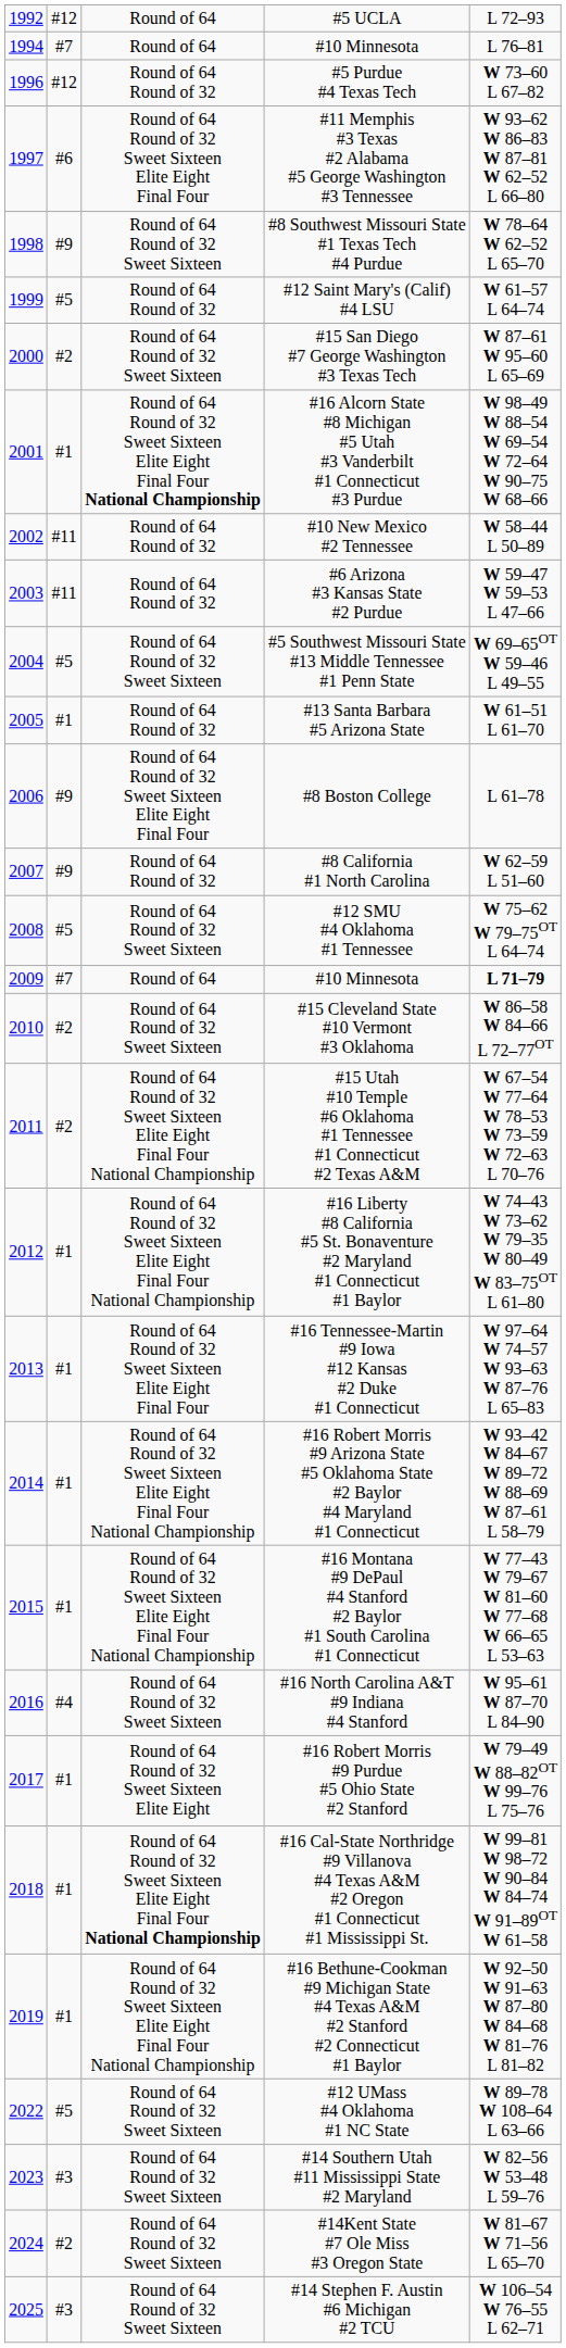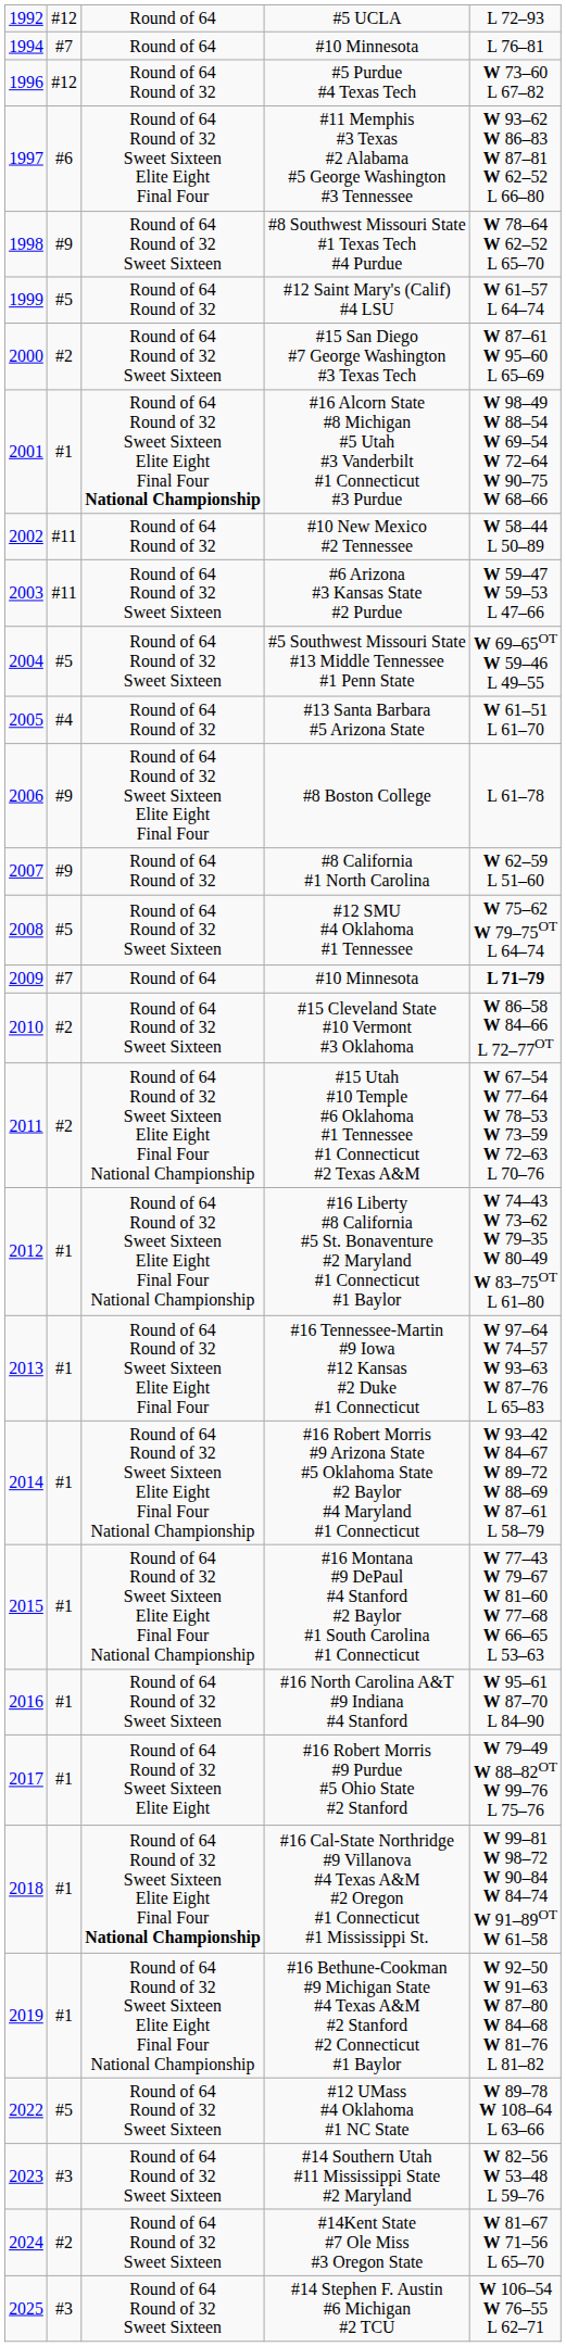 <table class="wikitable">
 <tr align="center">
 <td><a href='#'>1992</a></td>
 <td>#12</td>
 <td>Round of 64</td>
 <td>#5 UCLA</td>
 <td>L 72–93</td>
 </tr>
 <tr align="center">
 <td><a href='#'>1994</a></td>
 <td>#7</td>
 <td>Round of 64</td>
 <td>#10 Minnesota</td>
 <td>L 76–81</td>
 </tr>
 <tr align="center">
 <td><a href='#'>1996</a></td>
 <td>#12</td>
 <td>Round of 64<br>Round of 32</td>
 <td>#5 Purdue<br>#4 Texas Tech</td>
 <td><strong>W</strong> 73–60<br>L 67–82</td>
 </tr>
 <tr align="center">
 <td><a href='#'>1997</a></td>
 <td>#6</td>
 <td>Round of 64<br>Round of 32<br>Sweet Sixteen<br>Elite Eight<br>Final Four</td>
 <td>#11 Memphis<br>#3 Texas<br>#2 Alabama<br>#5 George Washington<br> #3 Tennessee</td>
 <td><strong>W</strong> 93–62<br><strong>W</strong> 86–83<br><strong>W</strong> 87–81<br><strong>W</strong> 62–52<br>L 66–80<br></td>
 </tr>
 <tr align="center">
 <td><a href='#'>1998</a></td>
 <td>#9</td>
 <td>Round of 64<br>Round of 32<br>Sweet Sixteen</td>
 <td>#8 Southwest Missouri State<br>#1 Texas Tech<br>#4 Purdue</td>
 <td><strong>W</strong> 78–64<br><strong>W</strong> 62–52<br>L 65–70<br></td>
 </tr>
 <tr align="center">
 <td><a href='#'>1999</a></td>
 <td>#5</td>
 <td>Round of 64<br>Round of 32</td>
 <td>#12 Saint Mary's (Calif)<br>#4 LSU</td>
 <td><strong>W</strong> 61–57<br>L 64–74</td>
 </tr>
 <tr align="center">
 <td><a href='#'>2000</a></td>
 <td>#2</td>
 <td>Round of 64<br>Round of 32<br>Sweet Sixteen</td>
 <td>#15 San Diego<br>#7 George Washington<br>#3 Texas Tech</td>
 <td><strong>W</strong> 87–61<br><strong>W</strong> 95–60<br>L 65–69<br></td>
 </tr>
 <tr align="center">
 <td><a href='#'>2001</a></td>
 <td>#1</td>
 <td>Round of 64<br>Round of 32<br>Sweet Sixteen<br>Elite Eight<br>Final Four<br><strong>National Championship</strong></td>
 <td>#16 Alcorn State<br>#8 Michigan<br>#5 Utah<br>#3 Vanderbilt<br> #1 Connecticut<br> #3 Purdue</td>
 <td><strong>W</strong> 98–49<br><strong>W</strong> 88–54<br><strong>W</strong> 69–54<br><strong>W</strong> 72–64<br><strong>W</strong> 90–75<br><strong>W</strong> 68–66</td>
 </tr>
 <tr align="center">
 <td><a href='#'>2002</a></td>
 <td>#11</td>
 <td>Round of 64<br>Round of 32</td>
 <td>#10 New Mexico<br>#2 Tennessee</td>
 <td><strong>W</strong> 58–44<br>L 50–89<br></td>
 </tr>
 <tr align="center">
 <td><a href='#'>2003</a></td>
 <td>#11</td>
-<td>Round of 64<br>Round of 32</td>
+<td>Round of 64<br>Round of 32<br>Sweet Sixteen</td>
 <td>#6 Arizona <br>#3 Kansas State<br>#2 Purdue</td>
 <td><strong>W</strong> 59–47<br><strong>W</strong> 59–53<br>L 47–66<br></td>
 </tr>
 <tr align="center">
 <td><a href='#'>2004</a></td>
 <td>#5</td>
 <td>Round of 64<br>Round of 32<br>Sweet Sixteen</td>
 <td>#5 Southwest Missouri State <br>#13 Middle Tennessee<br>#1 Penn State</td>
 <td><strong>W</strong> 69–65<sup>OT</sup><br><strong>W</strong> 59–46<br>L 49–55<br></td>
 </tr>
 <tr align="center">
 <td><a href='#'>2005</a></td>
-<td>#1</td>
+<td>#4</td>
 <td>Round of 64<br>Round of 32</td>
 <td>#13 Santa Barbara <br>#5 Arizona State</td>
 <td><strong>W</strong> 61–51<br>L 61–70<br></td>
 </tr>
 <tr align="center">
 <td><a href='#'>2006</a></td>
 <td>#9</td>
 <td>Round of 64<br>Round of 32<br>Sweet Sixteen<br>Elite Eight<br>Final Four<br></td>
 <td>#8 Boston College<br></td>
 <td>L 61–78<br></td>
 </tr>
 <tr align="center">
 <td><a href='#'>2007</a></td>
 <td>#9</td>
 <td>Round of 64<br>Round of 32</td>
 <td>#8 California <br>#1 North Carolina</td>
 <td><strong>W</strong> 62–59<br>L 51–60<br></td>
 </tr>
 <tr align="center">
 <td><a href='#'>2008</a></td>
 <td>#5</td>
 <td>Round of 64<br>Round of 32<br>Sweet Sixteen</td>
 <td>#12 SMU<br>#4 Oklahoma<br>#1 Tennessee</td>
 <td><strong>W</strong> 75–62<br><strong>W</strong> 79–75<sup>OT</sup><br>L 64–74<br></td>
 </tr>
 <tr align="center">
 <td><a href='#'>2009</a></td>
 <td>#7</td>
 <td>Round of 64</td>
 <td>#10 Minnesota<br></td>
 <td><strong>L 71–79<br></strong></td>
 </tr>
 <tr align="center">
 <td><a href='#'>2010</a></td>
 <td>#2</td>
 <td>Round of 64<br>Round of 32<br>Sweet Sixteen</td>
 <td>#15 Cleveland State<br>#10 Vermont<br>#3 Oklahoma</td>
 <td><strong>W</strong> 86–58<br><strong>W</strong> 84–66<br>L 72–77<sup>OT</sup><br></td>
 </tr>
 <tr align="center">
 <td><a href='#'>2011</a></td>
 <td>#2</td>
 <td>Round of 64<br>Round of 32<br>Sweet Sixteen<br>Elite Eight<br>Final Four<br>National Championship</td>
 <td>#15 Utah <br>#10 Temple <br>#6 Oklahoma <br>#1 Tennessee <br> #1 Connecticut<br> #2 Texas A&M</td>
 <td><strong>W</strong> 67–54 <br><strong>W</strong> 77–64<br><strong>W</strong> 78–53<br><strong>W</strong> 73–59<br><strong>W</strong> 72–63<br>L 70–76</td>
 </tr>
 <tr align="center">
 <td><a href='#'>2012</a></td>
 <td>#1</td>
 <td>Round of 64<br>Round of 32<br>Sweet Sixteen<br>Elite Eight<br>Final Four<br>National Championship</td>
 <td>#16 Liberty <br>#8 California <br>#5 St. Bonaventure <br>#2 Maryland <br> #1 Connecticut<br> #1 Baylor</td>
 <td><strong>W</strong> 74–43 <br><strong>W</strong> 73–62<br><strong>W</strong> 79–35<br><strong>W</strong> 80–49<br><strong>W</strong> 83–75<sup>OT</sup> <br>L 61–80</td>
 </tr>
 <tr align="center">
 <td><a href='#'>2013</a></td>
 <td>#1</td>
 <td>Round of 64<br>Round of 32<br>Sweet Sixteen<br>Elite Eight<br>Final Four<br></td>
 <td>#16 Tennessee-Martin <br>#9 Iowa <br>#12 Kansas <br>#2 Duke <br> #1 Connecticut</td>
 <td><strong>W</strong> 97–64 <br><strong>W</strong> 74–57 <br><strong>W</strong> 93–63 <br><strong>W</strong> 87–76 <br> L 65–83</td>
 </tr>
 <tr align="center">
 <td><a href='#'>2014</a></td>
 <td>#1</td>
 <td>Round of 64<br>Round of 32<br>Sweet Sixteen<br>Elite Eight<br>Final Four<br>National Championship</td>
 <td>#16 Robert Morris <br>#9 Arizona State <br>#5 Oklahoma State <br>#2 Baylor <br> #4 Maryland <br> #1 Connecticut</td>
 <td><strong>W</strong> 93–42 <br><strong>W</strong> 84–67<br><strong>W</strong> 89–72 <br><strong>W</strong> 88–69<br><strong>W</strong> 87–61 <br> L 58–79</td>
 </tr>
 <tr align="center">
 <td><a href='#'>2015</a></td>
 <td>#1</td>
 <td>Round of 64<br>Round of 32<br>Sweet Sixteen<br>Elite Eight<br>Final Four<br>National Championship</td>
 <td>#16 Montana <br>#9 DePaul <br>#4 Stanford <br>#2 Baylor <br> #1 South Carolina <br> #1 Connecticut</td>
 <td><strong>W</strong> 77–43 <br><strong>W</strong> 79–67<br><strong>W</strong> 81–60 <br><strong>W</strong> 77–68 <br><strong>W</strong> 66–65 <br> L 53–63</td>
 </tr>
 <tr align="center">
 <td><a href='#'>2016</a></td>
-<td>#4</td>
+<td>#1</td>
 <td>Round of 64<br>Round of 32<br>Sweet Sixteen</td>
 <td>#16 North Carolina A&T <br>#9 Indiana <br>#4 Stanford</td>
 <td><strong>W</strong> 95–61<br><strong>W</strong> 87–70 <br>L 84–90 <br></td>
 </tr>
 <tr align="center">
 <td><a href='#'>2017</a></td>
 <td>#1</td>
 <td>Round of 64<br>Round of 32<br>Sweet Sixteen<br>Elite Eight</td>
 <td>#16 Robert Morris <br>#9 Purdue <br>#5 Ohio State <br>#2 Stanford</td>
 <td><strong>W</strong> 79–49 <br><strong>W</strong> 88–82<sup>OT</sup><br><strong>W</strong> 99–76 <br>L 75–76</td>
 </tr>
 <tr align="center">
 <td><a href='#'>2018</a></td>
 <td>#1</td>
 <td>Round of 64<br>Round of 32<br>Sweet Sixteen<br>Elite Eight<br>Final Four<br><strong>National Championship</strong></td>
 <td>#16 Cal-State Northridge<br>#9 Villanova <br>#4 Texas A&M <br>#2 Oregon <br> #1 Connecticut <br> #1 Mississippi St.</td>
 <td><strong>W</strong> 99–81 <br><strong>W</strong> 98–72<br><strong>W</strong> 90–84 <br><strong>W</strong> 84–74 <br><strong>W</strong> 91–89<sup>OT</sup> <br> <strong>W</strong> 61–58</td>
 </tr>
 <tr align="center">
 <td><a href='#'>2019</a></td>
 <td>#1</td>
 <td>Round of 64<br>Round of 32<br>Sweet Sixteen<br>Elite Eight<br>Final Four <br> National Championship</td>
 <td>#16 Bethune-Cookman <br>#9 Michigan State <br>#4 Texas A&M <br>#2 Stanford <br>#2 Connecticut <br>#1 Baylor</td>
 <td><strong>W</strong> 92–50 <br><strong>W</strong> 91–63 <br><strong>W</strong> 87–80 <br> <strong>W</strong> 84–68 <br> <strong>W</strong> 81–76 <br> L 81–82</td>
 </tr>
 <tr align="center">
 <td><a href='#'>2022</a></td>
 <td>#5</td>
 <td>Round of 64<br>Round of 32<br>Sweet Sixteen</td>
 <td>#12 UMass<br>#4 Oklahoma<br>#1 NC State</td>
 <td><strong>W</strong> 89–78<br><strong>W</strong> 108–64<br> L 63–66</td>
 </tr>
 <tr align="center">
 <td><a href='#'>2023</a></td>
 <td>#3</td>
 <td>Round of 64<br>Round of 32<br>Sweet Sixteen</td>
 <td>#14 Southern Utah<br>#11 Mississippi State<br>#2 Maryland</td>
 <td><strong>W</strong> 82–56<br><strong>W</strong> 53–48<br> L 59–76</td>
 </tr>
 <tr align="center">
 <td><a href='#'>2024</a></td>
 <td>#2</td>
 <td>Round of 64<br>Round of 32<br>Sweet Sixteen</td>
 <td>#14Kent State<br>#7 Ole Miss<br>#3 Oregon State</td>
 <td><strong>W</strong> 81–67<br><strong>W</strong> 71–56<br> L 65–70</td>
 </tr>
 <tr align="center">
 <td><a href='#'>2025</a></td>
 <td>#3</td>
 <td>Round of 64<br>Round of 32<br>Sweet Sixteen</td>
 <td>#14 Stephen F. Austin<br>#6 Michigan<br>#2 TCU</td>
 <td><strong>W</strong> 106–54<br><strong>W</strong> 76–55<br>L 62–71</td>
 </tr>
 </table>
